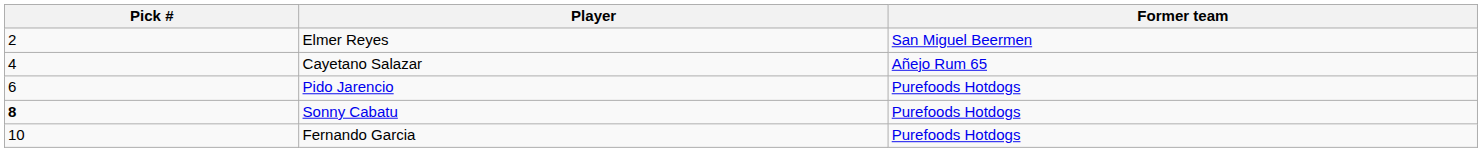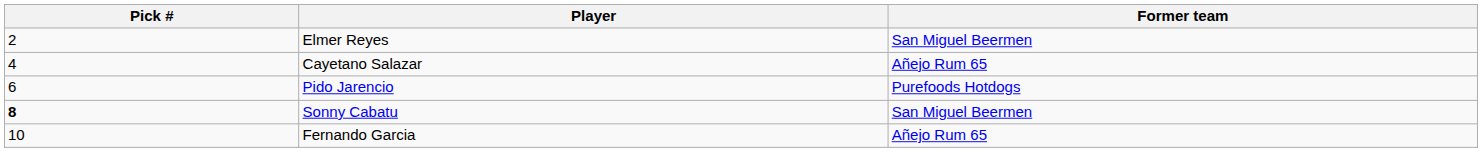 <table class="wikitable sortable">
 <tr>
 <th width="5%">Pick #</th>
 <th width="10%">Player</th>
 <th width="10%">Former team</th>
 </tr>
 <tr>
 <td>2</td>
 <td>Elmer Reyes</td>
 <td><a href='#'>San Miguel Beermen</a></td>
 </tr>
 <tr>
 <td>4</td>
 <td>Cayetano Salazar</td>
 <td><a href='#'>Añejo Rum 65</a></td>
 </tr>
 <tr>
 <td>6</td>
 <td><a href='#'>Pido Jarencio</a></td>
 <td><a href='#'>Purefoods Hotdogs</a></td>
 </tr>
 <tr>
 <td><strong>8</strong></td>
 <td><a href='#'>Sonny Cabatu</a></td>
-<td><a href='#'>Purefoods Hotdogs</a></td>
+<td><a href='#'>San Miguel Beermen</a></td>
 </tr>
 <tr>
 <td>10</td>
 <td>Fernando Garcia</td>
-<td><a href='#'>Purefoods Hotdogs</a></td>
+<td><a href='#'>Añejo Rum 65</a></td>
 </tr>
 </table>
